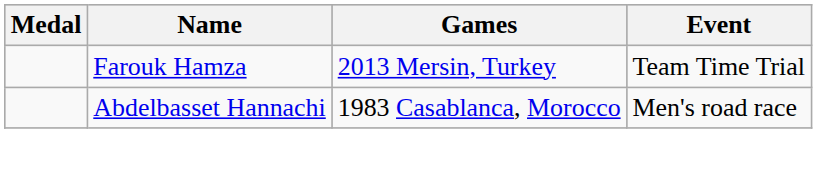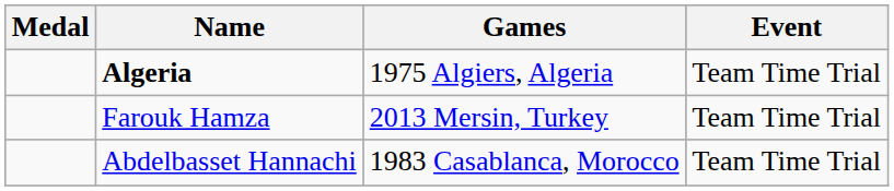 <table class="wikitable">
 <tr>
 <th>Medal</th>
 <th>Name</th>
 <th>Games</th>
 <th>Event</th>
+</tr>
+<tr>
+<td></td>
+<td><strong>Algeria</strong></td>
+<td>1975  <a href='#'>Algiers</a>, <a href='#'>Algeria</a></td>
+<td>Team Time Trial</td>
 </tr>
 <tr>
 <td></td>
 <td><a href='#'>Farouk Hamza</a></td>
 <td> <a href='#'>2013 Mersin, Turkey</a></td>
 <td>Team Time Trial</td>
 </tr>
 <tr>
 <td></td>
 <td><a href='#'>Abdelbasset Hannachi</a></td>
 <td>1983 <a href='#'>Casablanca</a>, <a href='#'>Morocco</a></td>
-<td>Men's road race</td>
+<td>Team Time Trial</td>
 </tr>
 </table>
